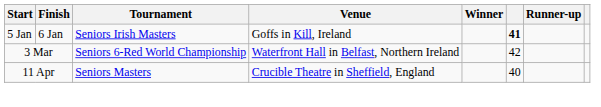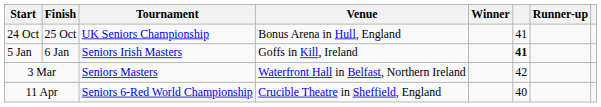 <table class="wikitable" style="font-size: 90%">
 <tr>
 <th>Start</th>
 <th>Finish</th>
 <th>Tournament</th>
 <th>Venue</th>
 <th>Winner</th>
 <th></th>
 <th>Runner-up</th>
 <th></th>
+</tr>
+<tr>
+<td>24 Oct</td>
+<td>25 Oct</td>
+<td><a href='#'>UK Seniors Championship</a></td>
+<td>Bonus Arena in <a href='#'>Hull</a>, England</td>
+<td></td>
+<td style="text-align:center;">41</td>
+<td></td>
+<td></td>
 </tr>
 <tr>
 <td>5 Jan</td>
 <td>6 Jan</td>
 <td><a href='#'>Seniors Irish Masters</a></td>
 <td>Goffs in <a href='#'>Kill</a>, Ireland</td>
 <td></td>
 <td style="text-align:center;"><strong>41</strong></td>
 <td></td>
 <td></td>
 </tr>
 <tr>
 <td colspan=2 style="text-align:center;">3 Mar</td>
-<td><a href='#'>Seniors 6-Red World Championship</a></td>
+<td><a href='#'>Seniors Masters</a></td>
 <td><a href='#'>Waterfront Hall</a> in <a href='#'>Belfast</a>, Northern Ireland</td>
 <td></td>
 <td style="text-align:center;">42</td>
 <td></td>
 <td></td>
 </tr>
 <tr>
 <td colspan=2 style="text-align:center;">11 Apr</td>
-<td><a href='#'>Seniors Masters</a></td>
+<td><a href='#'>Seniors 6-Red World Championship</a></td>
 <td><a href='#'>Crucible Theatre</a> in <a href='#'>Sheffield</a>, England</td>
 <td></td>
 <td style="text-align:center;">40</td>
 <td></td>
 <td></td>
 </tr>
 </table>
